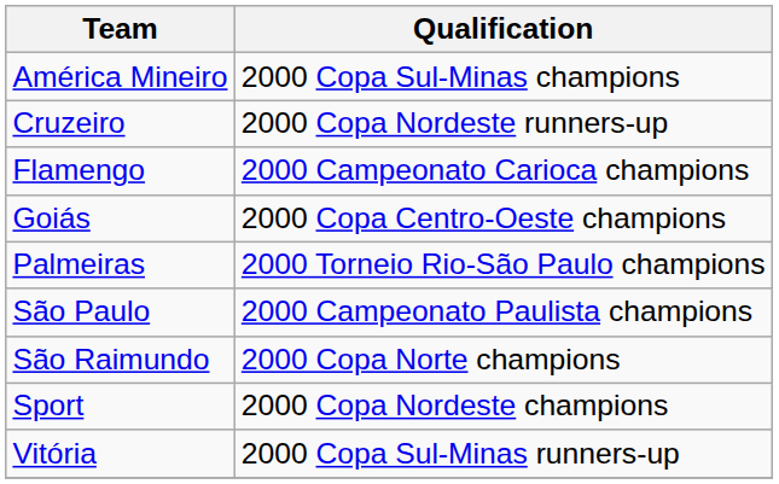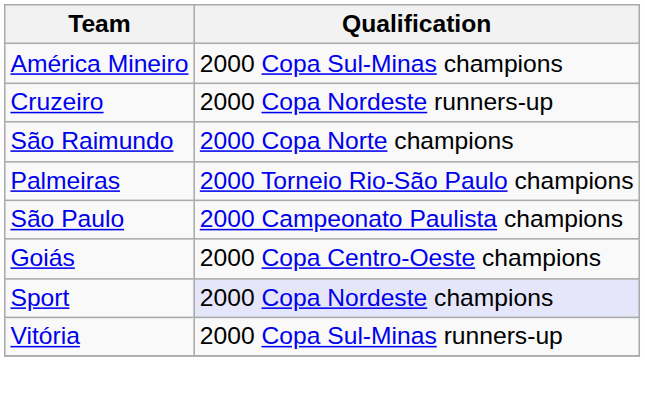 <table class="wikitable">
 <tr>
 <th>Team</th>
 <th>Qualification</th>
 </tr>
 <tr>
 <td> <a href='#'>América Mineiro</a></td>
 <td>2000 <a href='#'>Copa Sul-Minas</a> champions</td>
 </tr>
 <tr>
 <td> <a href='#'>Cruzeiro</a></td>
 <td>2000 <a href='#'>Copa Nordeste</a> runners-up</td>
 </tr>
 <tr>
-<td> <a href='#'>Flamengo</a></td>
-<td><a href='#'>2000 Campeonato Carioca</a> champions</td>
-</tr>
-<tr>
-<td> <a href='#'>Goiás</a></td>
-<td>2000 <a href='#'>Copa Centro-Oeste</a> champions</td>
+<td> <a href='#'>São Raimundo</a></td>
+<td><a href='#'>2000 Copa Norte</a> champions</td>
 </tr>
 <tr>
 <td> <a href='#'>Palmeiras</a></td>
 <td><a href='#'>2000 Torneio Rio-São Paulo</a> champions</td>
 </tr>
 <tr>
 <td> <a href='#'>São Paulo</a></td>
 <td><a href='#'>2000 Campeonato Paulista</a> champions</td>
 </tr>
 <tr>
-<td> <a href='#'>São Raimundo</a></td>
-<td><a href='#'>2000 Copa Norte</a> champions</td>
+<td> <a href='#'>Goiás</a></td>
+<td>2000 <a href='#'>Copa Centro-Oeste</a> champions</td>
 </tr>
 <tr>
 <td> <a href='#'>Sport</a></td>
-<td>2000 <a href='#'>Copa Nordeste</a> champions</td>
+<td style="background: lavender;">2000 <a href='#'>Copa Nordeste</a> champions</td>
 </tr>
 <tr>
 <td> <a href='#'>Vitória</a></td>
 <td>2000 <a href='#'>Copa Sul-Minas</a> runners-up</td>
 </tr>
 <tr>
 </tr>
 </table>
